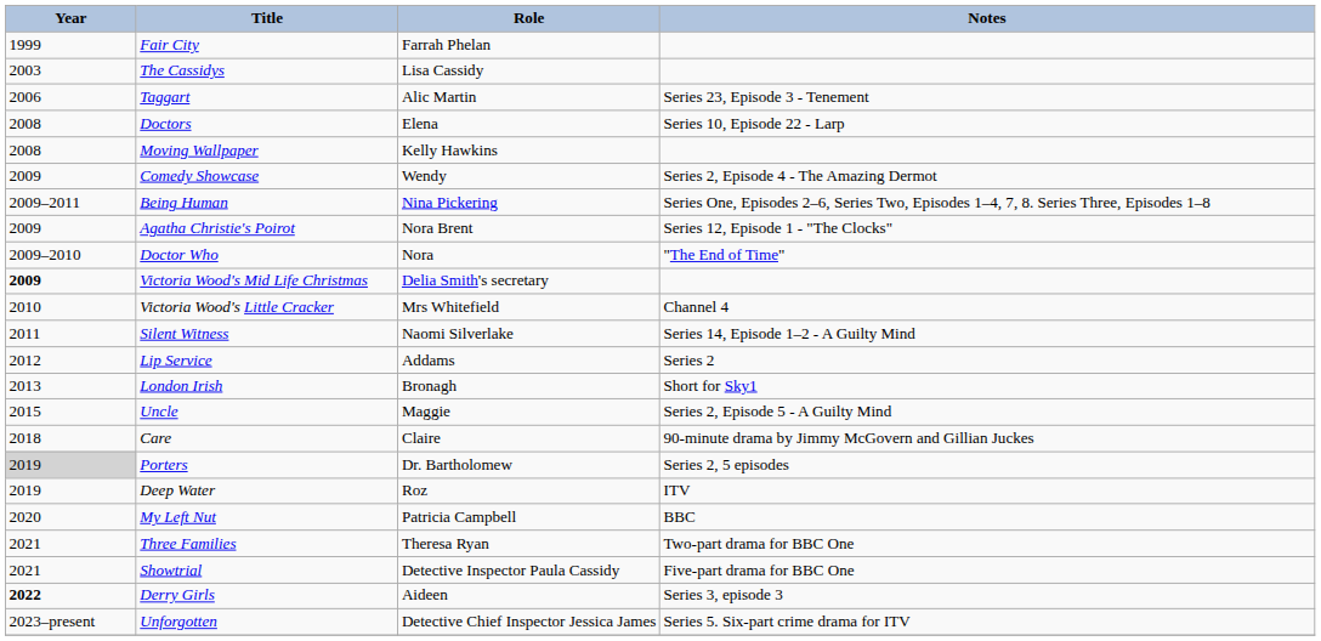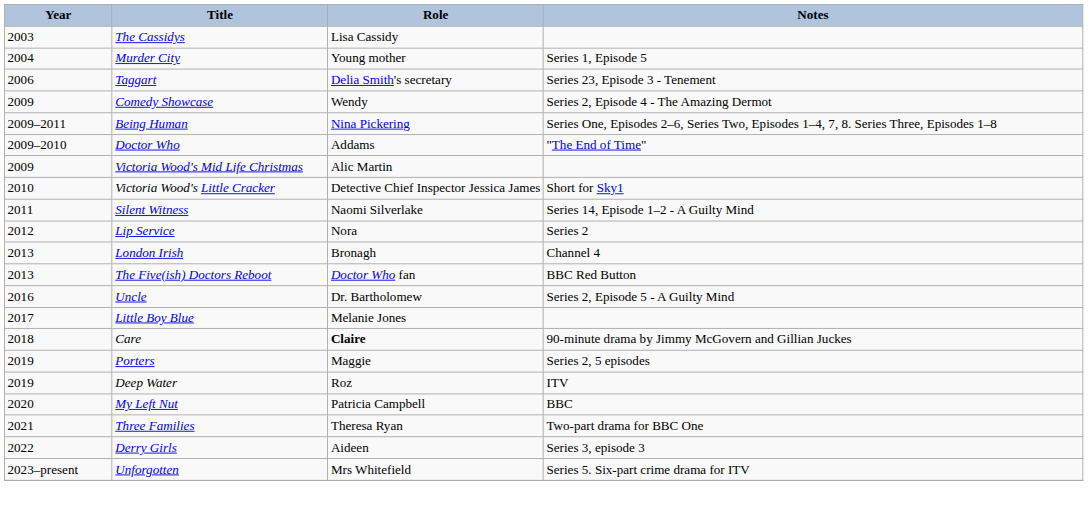 <table class="wikitable" style="font-size:90%;">
 <tr style="background:#ccc; text-align:center;">
 <th style="background:#b0c4de; width:10%;">Year</th>
 <th style="background:#b0c4de; width:20%;">Title</th>
 <th style="background:#b0c4de; width:20%;">Role</th>
 <th style="background:#b0c4de; width:50%;">Notes</th>
 </tr>
 <tr>
-<td>1999</td>
-<td><em><a href='#'>Fair City</a></em></td>
-<td>Farrah Phelan</td>
-<td></td>
-</tr>
-<tr>
 <td>2003</td>
 <td><em><a href='#'>The Cassidys</a></em></td>
 <td>Lisa Cassidy</td>
 <td></td>
 </tr>
 <tr>
+<td>2004</td>
+<td><em><a href='#'>Murder City</a></em></td>
+<td>Young mother</td>
+<td>Series 1, Episode 5</td>
+</tr>
+<tr>
 <td>2006</td>
 <td><em><a href='#'>Taggart</a></em></td>
-<td>Alic Martin</td>
+<td><a href='#'>Delia Smith</a>'s secretary</td>
 <td>Series 23, Episode 3 - Tenement</td>
-</tr>
-<tr>
-<td>2008</td>
-<td><em><a href='#'>Doctors</a></em></td>
-<td>Elena</td>
-<td>Series 10, Episode 22 - Larp</td>
-</tr>
-<tr>
-<td>2008</td>
-<td><em><a href='#'>Moving Wallpaper</a></em></td>
-<td>Kelly Hawkins</td>
-<td></td>
 </tr>
 <tr>
 <td>2009</td>
 <td><em><a href='#'>Comedy Showcase</a></em></td>
 <td>Wendy</td>
 <td>Series 2, Episode 4 - The Amazing Dermot</td>
 </tr>
 <tr>
 <td>2009–2011</td>
 <td><em><a href='#'>Being Human</a></em></td>
 <td><a href='#'>Nina Pickering</a></td>
 <td>Series One, Episodes 2–6, Series Two, Episodes 1–4, 7, 8. Series Three, Episodes 1–8</td>
 </tr>
 <tr>
-<td>2009</td>
-<td><em><a href='#'>Agatha Christie's Poirot</a></em></td>
-<td>Nora Brent</td>
-<td>Series 12, Episode 1 - "The Clocks"</td>
-</tr>
-<tr>
 <td>2009–2010</td>
 <td><em><a href='#'>Doctor Who</a></em></td>
-<td>Nora</td>
+<td>Addams</td>
 <td>"<a href='#'>The End of Time</a>"</td>
 </tr>
 <tr>
-<td><strong>2009</strong></td>
+<td>2009</td>
 <td><em><a href='#'>Victoria Wood's Mid Life Christmas</a></em></td>
-<td><a href='#'>Delia Smith</a>'s secretary</td>
+<td>Alic Martin</td>
 <td></td>
 </tr>
 <tr>
 <td>2010</td>
 <td><em>Victoria Wood's <a href='#'>Little Cracker</a></em></td>
-<td>Mrs Whitefield</td>
-<td>Channel 4</td>
+<td>Detective Chief Inspector Jessica James</td>
+<td>Short for <a href='#'>Sky1</a></td>
 </tr>
 <tr>
 <td>2011</td>
 <td><em><a href='#'>Silent Witness</a></em></td>
 <td>Naomi Silverlake</td>
 <td>Series 14, Episode 1–2 - A Guilty Mind</td>
 </tr>
 <tr>
 <td>2012</td>
 <td><em><a href='#'>Lip Service</a></em></td>
-<td>Addams</td>
+<td>Nora</td>
 <td>Series 2</td>
 </tr>
 <tr>
 <td>2013</td>
 <td><em><a href='#'>London Irish</a></em></td>
 <td>Bronagh</td>
-<td>Short for <a href='#'>Sky1</a></td>
+<td>Channel 4</td>
 </tr>
 <tr>
-<td>2015</td>
+<td>2013</td>
+<td><em><a href='#'>The Five(ish) Doctors Reboot</a></em></td>
+<td><em><a href='#'>Doctor Who</a></em> fan</td>
+<td>BBC Red Button</td>
+</tr>
+<tr>
+<td>2016</td>
 <td><em><a href='#'>Uncle</a></em></td>
-<td>Maggie</td>
+<td>Dr. Bartholomew</td>
 <td>Series 2, Episode 5 - A Guilty Mind</td>
+</tr>
+<tr>
+<td>2017</td>
+<td><em><a href='#'>Little Boy Blue</a></em></td>
+<td>Melanie Jones</td>
+<td></td>
 </tr>
 <tr>
 <td>2018</td>
 <td><em>Care</em></td>
-<td>Claire</td>
+<td><strong>Claire</strong></td>
 <td>90-minute drama by Jimmy McGovern and Gillian Juckes</td>
 </tr>
 <tr>
-<td style="background: lightgrey;">2019</td>
+<td>2019</td>
 <td><em><a href='#'>Porters</a></em></td>
-<td>Dr. Bartholomew</td>
+<td>Maggie</td>
 <td>Series 2, 5 episodes</td>
 </tr>
 <tr>
 <td>2019</td>
 <td><em>Deep Water</em></td>
 <td>Roz</td>
 <td>ITV</td>
 </tr>
 <tr>
 <td>2020</td>
 <td><em><a href='#'>My Left Nut</a></em></td>
 <td>Patricia Campbell</td>
 <td>BBC</td>
 </tr>
 <tr>
 <td>2021</td>
 <td><em><a href='#'>Three Families</a></em></td>
 <td>Theresa Ryan</td>
 <td>Two-part drama for BBC One</td>
 </tr>
 <tr>
-<td>2021</td>
-<td><em><a href='#'>Showtrial</a></em></td>
-<td>Detective Inspector Paula Cassidy</td>
-<td>Five-part drama for BBC One</td>
-</tr>
-<tr>
-<td><strong>2022</strong></td>
+<td>2022</td>
 <td><em><a href='#'>Derry Girls</a></em></td>
 <td>Aideen</td>
 <td>Series 3, episode 3</td>
 </tr>
 <tr>
 <td>2023–present</td>
 <td><em><a href='#'>Unforgotten</a></em></td>
-<td>Detective Chief Inspector Jessica James</td>
+<td>Mrs Whitefield</td>
 <td>Series 5. Six-part crime drama for ITV</td>
 </tr>
 <tr>
 </tr>
 </table>
